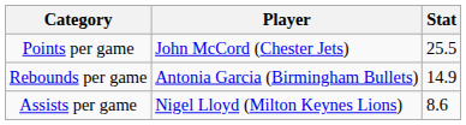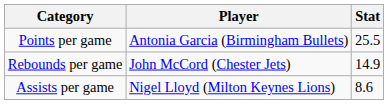 <table class="wikitable" style="font-size:95%">
 <tr>
 <th>Category</th>
 <th>Player</th>
 <th>Stat</th>
 </tr>
 <tr --->
 <td style="text-align:center"><a href='#'>Points</a> per game</td>
-<td> <a href='#'>John McCord</a> (<a href='#'>Chester Jets</a>)</td>
+<td> <a href='#'>Antonia Garcia</a> (<a href='#'>Birmingham Bullets</a>)</td>
 <td>25.5</td>
 </tr>
 <tr>
 <td style="text-align:center"><a href='#'>Rebounds</a> per game</td>
-<td> <a href='#'>Antonia Garcia</a> (<a href='#'>Birmingham Bullets</a>)</td>
+<td> <a href='#'>John McCord</a> (<a href='#'>Chester Jets</a>)</td>
 <td>14.9</td>
 </tr>
 <tr>
 <td style="text-align:center"><a href='#'>Assists</a> per game</td>
 <td> <a href='#'>Nigel Lloyd</a> (<a href='#'>Milton Keynes Lions</a>)</td>
 <td>8.6</td>
 </tr>
 </table>
